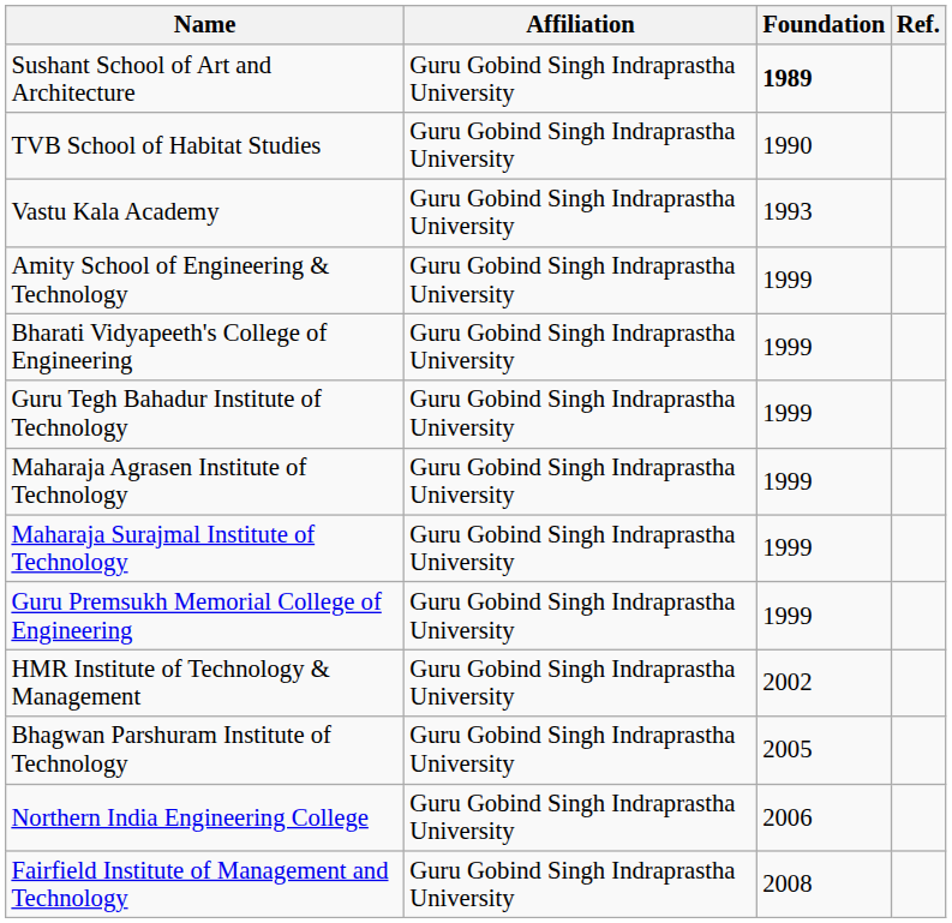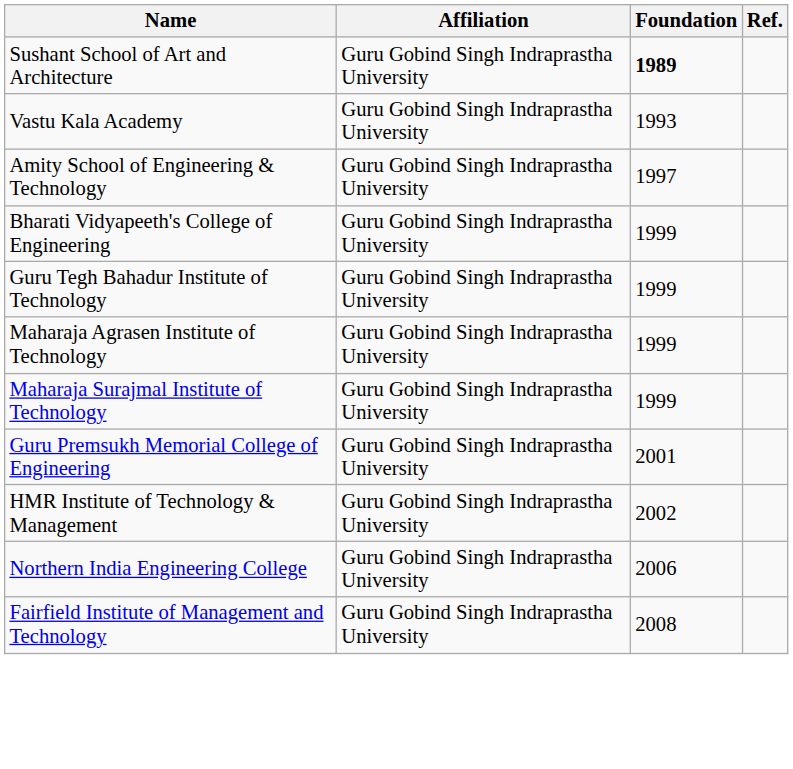 <table class="wikitable sortable">
 <tr>
 <th>Name</th>
 <th>Affiliation</th>
 <th>Foundation</th>
 <th>Ref.</th>
 </tr>
 <tr>
 <td>Sushant School of Art and Architecture</td>
 <td>Guru Gobind Singh Indraprastha University</td>
 <td><strong>1989</strong></td>
 <td></td>
 </tr>
 <tr>
-<td>TVB School of Habitat Studies</td>
-<td>Guru Gobind Singh Indraprastha University</td>
-<td>1990</td>
-<td></td>
-</tr>
-<tr>
 <td>Vastu Kala Academy</td>
 <td>Guru Gobind Singh Indraprastha University</td>
 <td>1993</td>
 <td></td>
 </tr>
 <tr>
 <td>Amity School of Engineering & Technology</td>
 <td>Guru Gobind Singh Indraprastha University</td>
-<td>1999</td>
+<td>1997</td>
 <td></td>
 </tr>
 <tr>
 <td>Bharati Vidyapeeth's College of Engineering</td>
 <td>Guru Gobind Singh Indraprastha University</td>
 <td>1999</td>
 <td></td>
 </tr>
 <tr>
 <td>Guru Tegh Bahadur Institute of Technology</td>
 <td>Guru Gobind Singh Indraprastha University</td>
 <td>1999</td>
 <td></td>
 </tr>
 <tr>
 <td>Maharaja Agrasen Institute of Technology</td>
 <td>Guru Gobind Singh Indraprastha University</td>
 <td>1999</td>
 <td></td>
 </tr>
 <tr>
 <td><a href='#'>Maharaja Surajmal Institute of Technology</a></td>
 <td>Guru Gobind Singh Indraprastha University</td>
 <td>1999</td>
 <td></td>
 </tr>
 <tr>
 <td><a href='#'>Guru Premsukh Memorial College of Engineering</a></td>
 <td>Guru Gobind Singh Indraprastha University</td>
-<td>1999</td>
+<td>2001</td>
 <td></td>
 </tr>
 <tr>
 <td>HMR Institute of Technology & Management</td>
 <td>Guru Gobind Singh Indraprastha University</td>
 <td>2002</td>
-<td></td>
-</tr>
-<tr>
-<td>Bhagwan Parshuram Institute of Technology</td>
-<td>Guru Gobind Singh Indraprastha University</td>
-<td>2005</td>
 <td></td>
 </tr>
 <tr>
 <td><a href='#'>Northern India Engineering College</a></td>
 <td>Guru Gobind Singh Indraprastha University</td>
 <td>2006</td>
 </tr>
 <tr>
 <td><a href='#'>Fairfield Institute of Management and Technology</a></td>
 <td>Guru Gobind Singh Indraprastha University</td>
 <td>2008</td>
 <td></td>
 </tr>
 </table>
